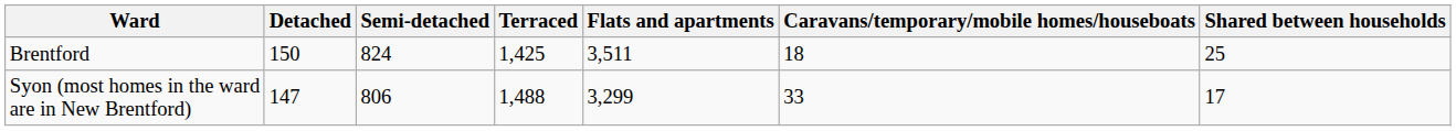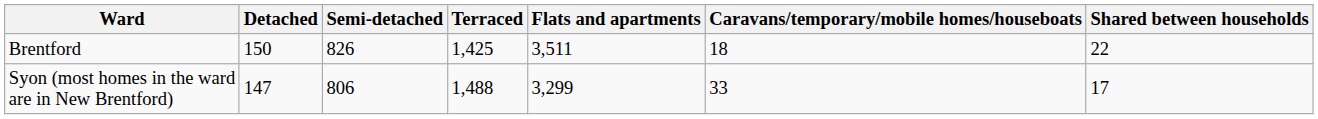 <table class="wikitable">
 <tr>
 <th>Ward</th>
 <th>Detached</th>
 <th>Semi-detached</th>
 <th>Terraced</th>
 <th>Flats and apartments</th>
 <th>Caravans/temporary/mobile homes/houseboats</th>
 <th>Shared between households</th>
 </tr>
 <tr>
 <td>Brentford</td>
 <td>150</td>
-<td>824</td>
+<td>826</td>
 <td>1,425</td>
 <td>3,511</td>
 <td>18</td>
-<td>25</td>
+<td>22</td>
 </tr>
 <tr>
 <td>Syon (most homes in the ward<br>are in New Brentford)</td>
 <td>147</td>
 <td>806</td>
 <td>1,488</td>
 <td>3,299</td>
 <td>33</td>
 <td>17</td>
 </tr>
 </table>
